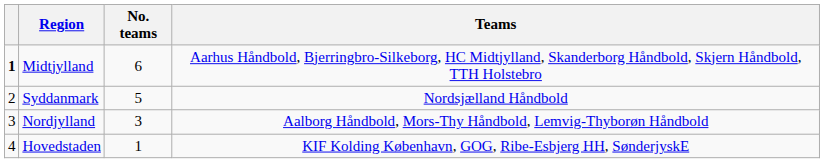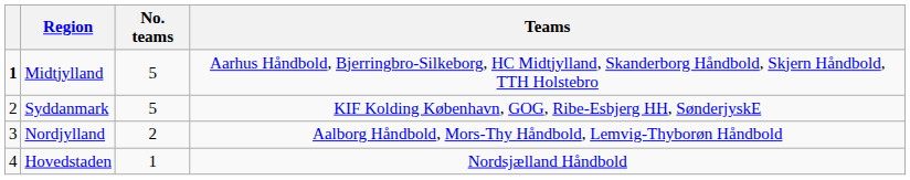 <table class="wikitable">
 <tr>
 <th></th>
 <th><a href='#'>Region</a></th>
 <th>No. teams</th>
 <th>Teams</th>
 </tr>
 <tr>
 <td rowspan=1><strong>1</strong></td>
 <td><a href='#'>Midtjylland</a></td>
-<td align=center>6</td>
+<td align=center>5</td>
 <td align=center><a href='#'>Aarhus Håndbold</a>, <a href='#'>Bjerringbro-Silkeborg</a>, <a href='#'>HC Midtjylland</a>, <a href='#'>Skanderborg Håndbold</a>, <a href='#'>Skjern Håndbold</a>, <a href='#'>TTH Holstebro</a></td>
 </tr>
 <tr>
 <td rowspan=1>2</td>
 <td><a href='#'>Syddanmark</a></td>
 <td align=center>5</td>
-<td align=center><a href='#'>Nordsjælland Håndbold</a></td>
+<td align=center><a href='#'>KIF Kolding København</a>, <a href='#'>GOG</a>, <a href='#'>Ribe-Esbjerg HH</a>, <a href='#'>SønderjyskE</a></td>
 </tr>
 <tr>
 <td rowspan=1>3</td>
 <td><a href='#'>Nordjylland</a></td>
-<td align=center>3</td>
+<td align=center>2</td>
 <td align=center><a href='#'>Aalborg Håndbold</a>, <a href='#'>Mors-Thy Håndbold</a>, <a href='#'>Lemvig-Thyborøn Håndbold</a></td>
 </tr>
 <tr>
 <td rowspan=1>4</td>
 <td><a href='#'>Hovedstaden</a></td>
 <td align=center>1</td>
-<td align=center><a href='#'>KIF Kolding København</a>, <a href='#'>GOG</a>, <a href='#'>Ribe-Esbjerg HH</a>, <a href='#'>SønderjyskE</a></td>
+<td align=center><a href='#'>Nordsjælland Håndbold</a></td>
 </tr>
 </table>
